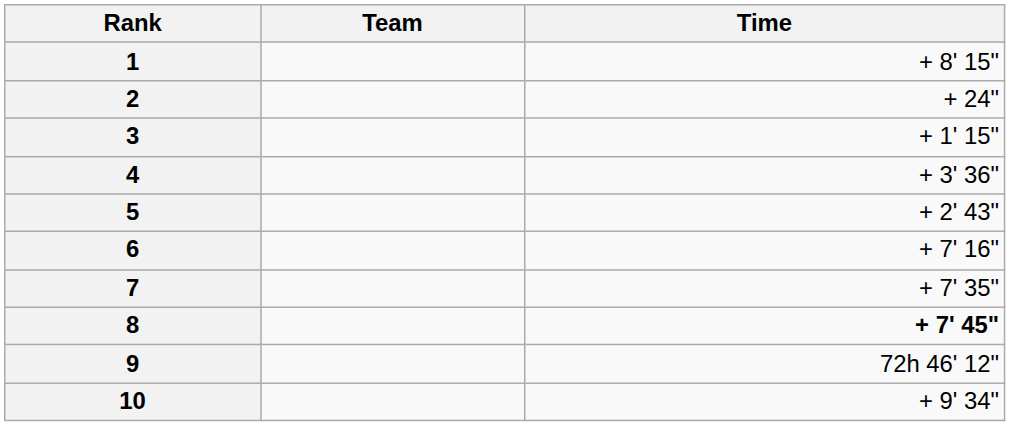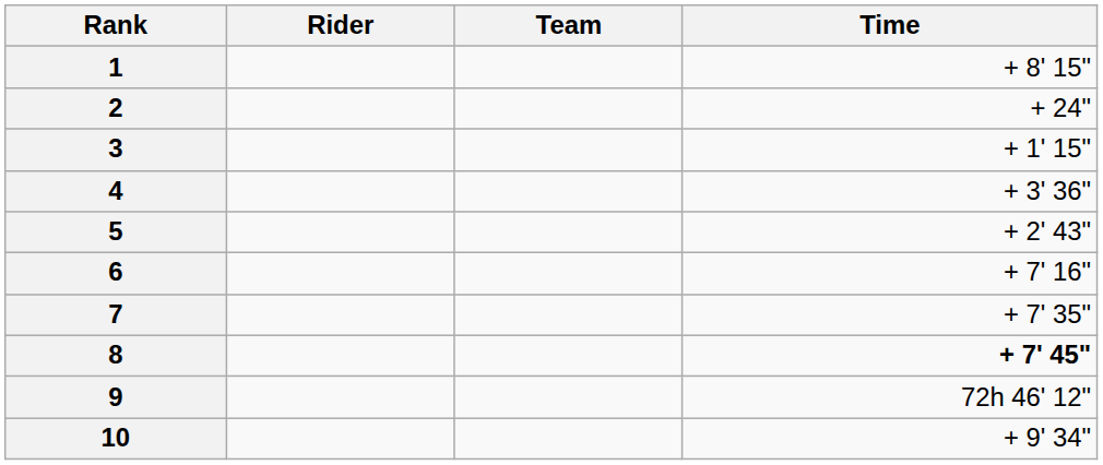 <table class="wikitable" style="width:42em;margin-bottom:0;">
 <tr>
 <th scope="col">Rank</th>
+<th scope="col">Rider</th>
 <th scope="col">Team</th>
 <th scope="col">Time</th>
 </tr>
 <tr>
 <th scope="row">1</th>
+<td> </td>
 <td></td>
 <td style="text-align:right;">+ 8' 15"</td>
 </tr>
 <tr>
 <th scope="row">2</th>
 <td></td>
+<td></td>
 <td style="text-align:right;">+ 24"</td>
 </tr>
 <tr>
 <th scope="row">3</th>
+<td></td>
 <td></td>
 <td style="text-align:right;">+ 1' 15"</td>
 </tr>
 <tr>
 <th scope="row">4</th>
 <td></td>
+<td></td>
 <td style="text-align:right;">+ 3' 36"</td>
 </tr>
 <tr>
 <th scope="row">5</th>
+<td> </td>
 <td></td>
 <td style="text-align:right;">+ 2' 43"</td>
 </tr>
 <tr>
 <th scope="row">6</th>
 <td></td>
+<td></td>
 <td style="text-align:right;">+ 7' 16"</td>
 </tr>
 <tr>
 <th scope="row">7</th>
+<td></td>
 <td></td>
 <td style="text-align:right;">+ 7' 35"</td>
 </tr>
 <tr>
 <th scope="row">8</th>
 <td></td>
+<td></td>
 <td style="text-align:right;"><strong>+ 7' 45"</strong></td>
 </tr>
 <tr>
 <th scope="row">9</th>
 <td></td>
+<td></td>
 <td style="text-align:right;">72h 46' 12"</td>
 </tr>
 <tr>
 <th scope="row">10</th>
+<td> </td>
 <td></td>
 <td style="text-align:right;">+ 9' 34"</td>
 </tr>
 </table>
